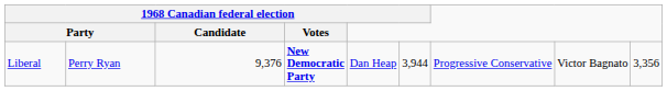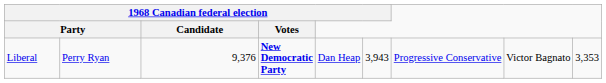 <table class="wikitable">
 <tr style="background:#e9e9e9;">
 <th colspan="6"><a href='#'>1968 Canadian federal election</a></th>
 </tr>
 <tr style="background:#e9e9e9;">
 <th colspan="2" style="width: 200px">Party</th>
 <th style="width: 170px">Candidate</th>
 <th style="width: 40px">Votes</th>
 </tr>
 <tr>
 <td><a href='#'>Liberal</a></td>
 <td><a href='#'>Perry Ryan</a></td>
 <td align="right">9,376<br></td>
 <td><strong><a href='#'>New Democratic Party</a></strong></td>
 <td><a href='#'>Dan Heap</a></td>
-<td align="right">3,944<br></td>
+<td align="right">3,943<br></td>
 <td><a href='#'>Progressive Conservative</a></td>
 <td>Victor Bagnato</td>
-<td align="right">3,356</td>
+<td align="right">3,353</td>
 </tr>
 </table>
